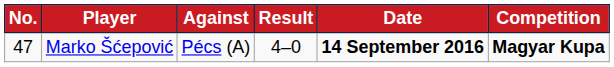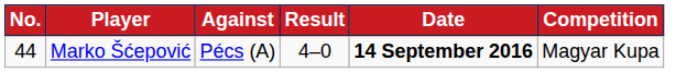 <table class="wikitable plainrowheaders sortable">
 <tr>
 <th style="background-color:#CA1A22;color:white;border:1px solid #06284B">No.</th>
 <th style="background-color:#CA1A22;color:white;border:1px solid #06284B">Player</th>
 <th style="background-color:#CA1A22;color:white;border:1px solid #06284B">Against</th>
 <th style="background-color:#CA1A22;color:white;border:1px solid #06284B">Result</th>
 <th style="background-color:#CA1A22;color:white;border:1px solid #06284B">Date</th>
 <th style="background-color:#CA1A22;color:white;border:1px solid #06284B">Competition</th>
 </tr>
 <tr>
-<td style="text-align:center;">47</td>
+<td style="text-align:center;">44</td>
 <td style="text-align:left;"> <a href='#'>Marko Šćepović</a></td>
 <td style="text-align:left;"><a href='#'>Pécs</a> (A)</td>
 <td style="text-align:center;">4–0</td>
 <td style="text-align:left;"><strong>14 September 2016</strong></td>
-<td style="text-align:left;"><strong>Magyar Kupa</strong></td>
+<td style="text-align:left;">Magyar Kupa</td>
 </tr>
 </table>
